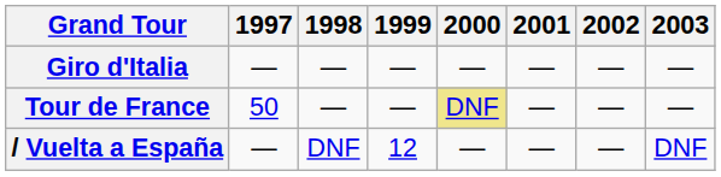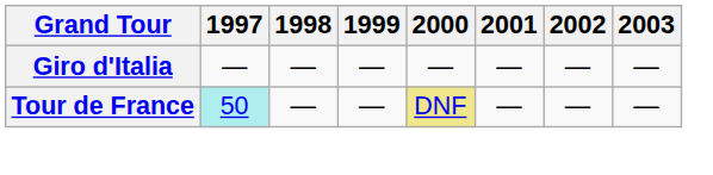 <table class="wikitable plainrowheaders">
 <tr>
 <th scope="col"><a href='#'>Grand Tour</a></th>
 <th scope="col">1997</th>
 <th scope="col">1998</th>
 <th scope="col">1999</th>
 <th scope="col">2000</th>
 <th scope="col">2001</th>
 <th scope="col">2002</th>
 <th scope="col">2003</th>
 </tr>
 <tr style="text-align:center;">
 <th scope="row"> <a href='#'>Giro d'Italia</a></th>
 <td>—</td>
 <td>—</td>
 <td>—</td>
 <td>—</td>
 <td>—</td>
 <td>—</td>
 <td>—</td>
 </tr>
 <tr style="text-align:center;">
 <th scope="row"> <a href='#'>Tour de France</a></th>
-<td style="text-align:center;"><a href='#'>50</a></td>
+<td style="background: paleturquoise; text-align:center;"><a href='#'>50</a></td>
 <td>—</td>
 <td>—</td>
 <td style="background: khaki; text-align:center;"><a href='#'>DNF</a></td>
 <td>—</td>
 <td>—</td>
 <td>—</td>
 </tr>
-<tr style="text-align:center;">
-<th scope="row">/ <a href='#'>Vuelta a España</a></th>
-<td>—</td>
-<td style="text-align:center;"><a href='#'>DNF</a></td>
-<td style="text-align:center;"><a href='#'>12</a></td>
-<td>—</td>
-<td>—</td>
-<td>—</td>
-<td style="text-align:center;"><a href='#'>DNF</a></td>
-</tr>
 </table>
